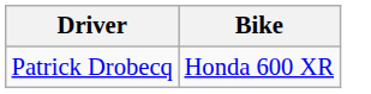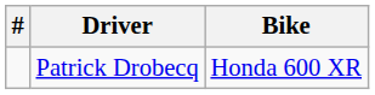 <table class="wikitable" style="font-size:90%">
 <tr>
+<th>#</th>
 <th>Driver</th>
 <th>Bike</th>
 </tr>
 <tr>
+<td></td>
 <td> <a href='#'>Patrick Drobecq</a></td>
 <td><a href='#'>Honda 600 XR</a></td>
 </tr>
 </table>
